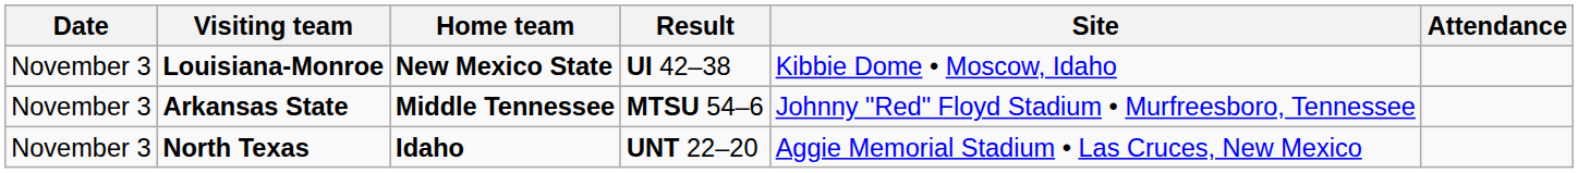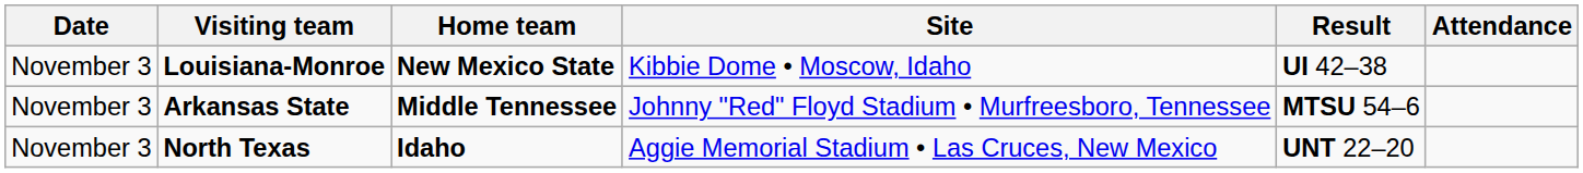 <table class="wikitable" style="font-size:95%;">
 <tr>
 <th>Date</th>
 <th>Visiting team</th>
 <th>Home team</th>
+<th>Site</th>
 <th>Result</th>
-<th>Site</th>
 <th>Attendance</th>
 </tr>
 <tr style=>
 <td>November 3</td>
 <td><strong>Louisiana-Monroe</strong></td>
 <td><strong>New Mexico State</strong></td>
+<td><a href='#'>Kibbie Dome</a> • <a href='#'>Moscow, Idaho</a></td>
 <td><strong>UI</strong> 42–38</td>
-<td><a href='#'>Kibbie Dome</a> • <a href='#'>Moscow, Idaho</a></td>
 <td></td>
 </tr>
 <tr style=>
 <td>November 3</td>
 <td><strong>Arkansas State</strong></td>
 <td><strong>Middle Tennessee</strong></td>
+<td><a href='#'>Johnny "Red" Floyd Stadium</a> • <a href='#'>Murfreesboro, Tennessee</a></td>
 <td><strong>MTSU</strong> 54–6</td>
-<td><a href='#'>Johnny "Red" Floyd Stadium</a> • <a href='#'>Murfreesboro, Tennessee</a></td>
 <td></td>
 </tr>
 <tr style=>
 <td>November 3</td>
 <td><strong>North Texas</strong></td>
 <td><strong>Idaho</strong></td>
+<td><a href='#'>Aggie Memorial Stadium</a> • <a href='#'>Las Cruces, New Mexico</a></td>
 <td><strong>UNT</strong> 22–20</td>
-<td><a href='#'>Aggie Memorial Stadium</a> • <a href='#'>Las Cruces, New Mexico</a></td>
 <td></td>
 </tr>
 </table>
